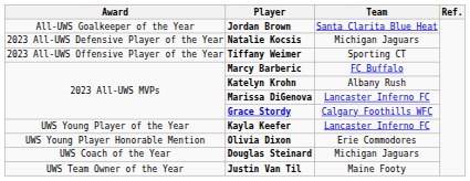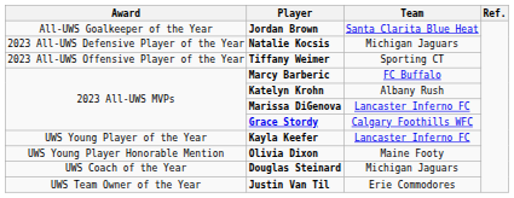 <table class="wikitable sortable nowrap" style="text-align: center;">
 <tr>
 <th>Award</th>
 <th>Player</th>
 <th>Team</th>
 <th>Ref.</th>
 </tr>
 <tr>
 <td>All-UWS Goalkeeper of the Year</td>
 <td align="left"><strong>Jordan Brown</strong></td>
 <td><a href='#'>Santa Clarita Blue Heat</a></td>
 <td rowspan=11></td>
 </tr>
 <tr>
 <td>2023 All-UWS Defensive Player of the Year</td>
 <td align="left"><strong>Natalie Kocsis</strong></td>
 <td>Michigan Jaguars</td>
 </tr>
 <tr>
 <td>2023 All-UWS Offensive Player of the Year</td>
 <td align="left"><strong>Tiffany Weimer</strong></td>
 <td>Sporting CT</td>
 </tr>
 <tr>
 <td rowspan=4>2023 All-UWS MVPs</td>
 <td align="left"><strong>Marcy Barberic</strong></td>
 <td><a href='#'>FC Buffalo</a></td>
 </tr>
 <tr>
 <td align="left"><strong>Katelyn Krohn</strong></td>
 <td>Albany Rush</td>
 </tr>
 <tr>
 <td align="left"><strong>Marissa DiGenova</strong></td>
 <td><a href='#'>Lancaster Inferno FC</a></td>
 </tr>
 <tr>
 <td align="left"><strong><a href='#'>Grace Stordy</a></strong></td>
 <td><a href='#'>Calgary Foothills WFC</a></td>
 </tr>
 <tr>
 <td>UWS Young Player of the Year</td>
 <td align="left"><strong>Kayla Keefer</strong></td>
 <td><a href='#'>Lancaster Inferno FC</a></td>
 </tr>
 <tr>
 <td>UWS Young Player Honorable Mention</td>
 <td align="left"><strong>Olivia Dixon</strong></td>
-<td>Erie Commodores</td>
+<td>Maine Footy</td>
 </tr>
 <tr>
 <td>UWS Coach of the Year</td>
 <td align="left"><strong>Douglas Steinard</strong></td>
 <td>Michigan Jaguars</td>
 </tr>
 <tr>
 <td>UWS Team Owner of the Year</td>
 <td align="left"><strong>Justin Van Til</strong></td>
-<td>Maine Footy</td>
+<td>Erie Commodores</td>
 </tr>
 </table>
